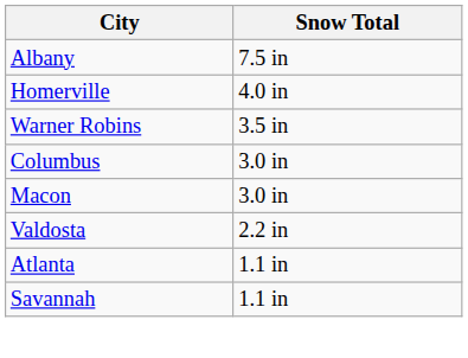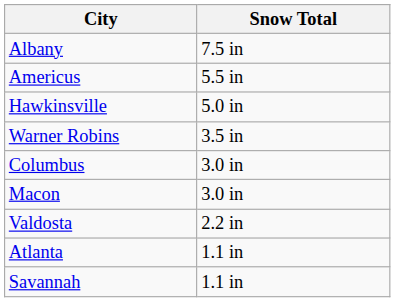 <table class="wikitable"|>
 <tr>
 <th ! style="width:10em">City</th>
 <th style="width:10em">Snow Total</th>
 </tr>
 <tr>
 <td><a href='#'>Albany</a></td>
 <td>7.5 in</td>
 </tr>
 <tr>
-<td><a href='#'>Homerville</a></td>
-<td>4.0 in</td>
+<td><a href='#'>Americus</a></td>
+<td>5.5 in</td>
+</tr>
+<tr>
+<td><a href='#'>Hawkinsville</a></td>
+<td>5.0 in</td>
 </tr>
 <tr>
 <td><a href='#'>Warner Robins</a></td>
 <td>3.5 in</td>
 </tr>
 <tr>
 <td><a href='#'>Columbus</a></td>
 <td>3.0 in</td>
 </tr>
 <tr>
 <td><a href='#'>Macon</a></td>
 <td>3.0 in</td>
 </tr>
 <tr>
 <td><a href='#'>Valdosta</a></td>
 <td>2.2 in</td>
 </tr>
 <tr>
 <td><a href='#'>Atlanta</a></td>
 <td>1.1 in</td>
 </tr>
 <tr>
 <td><a href='#'>Savannah</a></td>
 <td>1.1 in</td>
 </tr>
 </table>
